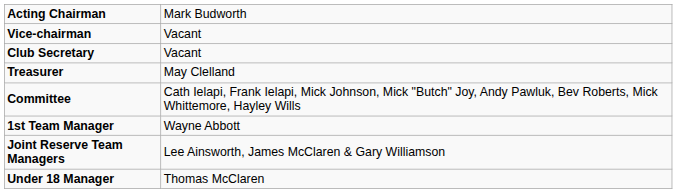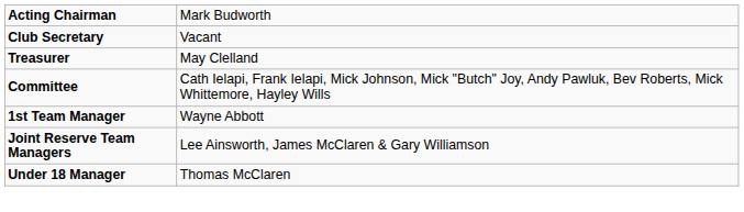 <table class="wikitable">
 <tr>
 <td><strong>Acting Chairman</strong></td>
 <td>Mark Budworth</td>
-</tr>
-<tr>
-<td><strong>Vice-chairman</strong></td>
-<td>Vacant</td>
 </tr>
 <tr>
 <td><strong>Club Secretary</strong></td>
 <td>Vacant</td>
 </tr>
 <tr>
 <td><strong>Treasurer</strong></td>
 <td>May Clelland</td>
 </tr>
 <tr>
 <td><strong>Committee</strong></td>
 <td>Cath Ielapi, Frank Ielapi, Mick Johnson, Mick "Butch" Joy, Andy Pawluk, Bev Roberts, Mick Whittemore, Hayley Wills</td>
 </tr>
 <tr>
 <td><strong>1st Team Manager</strong></td>
 <td>Wayne Abbott</td>
 </tr>
 <tr>
 <td><strong>Joint Reserve Team Managers</strong></td>
 <td>Lee Ainsworth, James McClaren & Gary Williamson</td>
 </tr>
 <tr>
 <td><strong>Under 18 Manager</strong></td>
 <td>Thomas McClaren</td>
 </tr>
 </table>
